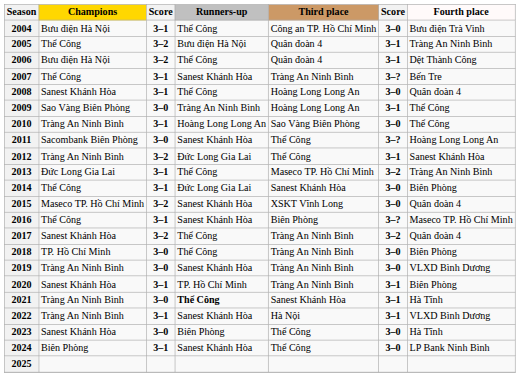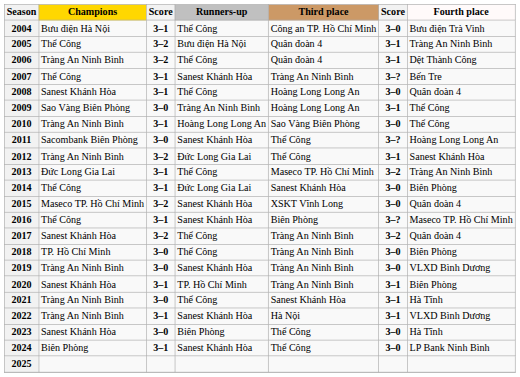 <table class="wikitable">
 <tr>
 <th scope="col">Season</th>
 <th style="background:gold">Champions</th>
 <th scope="col">Score</th>
 <th style="background:silver">Runners-up</th>
 <th style="background:#c96">Third place</th>
 <th scope="col">Score</th>
 <th style="background:snow">Fourth place</th>
 </tr>
 <tr>
 <th>2004</th>
 <td>Bưu điện Hà Nội</td>
 <td align="center"><strong>3–1</strong></td>
 <td>Thể Công</td>
 <td>Công an TP. Hồ Chí Minh</td>
 <td align="center"><strong>3–0</strong></td>
 <td>Bưu điện Trà Vinh</td>
 </tr>
 <tr>
 <th>2005</th>
 <td>Thể Công</td>
 <td align="center"><strong>3–2</strong></td>
 <td>Bưu điện Hà Nội</td>
 <td>Quân đoàn 4</td>
 <td align="center"><strong>3–1</strong></td>
 <td>Tràng An Ninh Bình</td>
 </tr>
 <tr>
 <th>2006</th>
-<td>Bưu điện Hà Nội</td>
+<td>Tràng An Ninh Bình</td>
 <td align="center"><strong>3–2</strong></td>
 <td>Thể Công</td>
 <td>Quân đoàn 4</td>
 <td align="center"><strong>3–1</strong></td>
 <td>Dệt Thành Công</td>
 </tr>
 <tr>
 <th>2007</th>
 <td>Thể Công</td>
 <td align="center"><strong>3–1</strong></td>
 <td>Sanest Khánh Hòa</td>
 <td>Tràng An Ninh Bình</td>
 <td align="center"><strong>3–?</strong></td>
 <td>Bến Tre</td>
 </tr>
 <tr>
 <th>2008</th>
 <td>Sanest Khánh Hòa</td>
 <td align="center"><strong>3–1</strong></td>
 <td>Thể Công</td>
 <td>Hoàng Long Long An</td>
 <td align="center"><strong>3–0</strong></td>
 <td>Quân đoàn 4</td>
 </tr>
 <tr>
 <th>2009</th>
 <td>Sao Vàng Biên Phòng</td>
 <td align="center"><strong>3–0</strong></td>
 <td>Tràng An Ninh Bình</td>
 <td>Hoàng Long Long An</td>
 <td align="center"><strong>3–1</strong></td>
 <td>Thể Công</td>
 </tr>
 <tr>
 <th>2010</th>
 <td>Tràng An Ninh Bình</td>
 <td align="center"><strong>3–1</strong></td>
 <td>Hoàng Long Long An</td>
 <td>Sao Vàng Biên Phòng</td>
 <td align="center"><strong>3–0</strong></td>
 <td>Thể Công</td>
 </tr>
 <tr>
 <th>2011</th>
 <td>Sacombank Biên Phòng</td>
 <td align="center"><strong>3–0</strong></td>
 <td>Sanest Khánh Hòa</td>
 <td>Thể Công</td>
 <td align="center"><strong>3–?</strong></td>
 <td>Hoàng Long Long An</td>
 </tr>
 <tr>
 <th>2012</th>
 <td>Tràng An Ninh Bình</td>
 <td align="center"><strong>3–2</strong></td>
 <td>Đức Long Gia Lai</td>
 <td>Thể Công</td>
 <td align="center"><strong>3–1</strong></td>
 <td>Sanest Khánh Hòa</td>
 </tr>
 <tr>
 <th>2013</th>
 <td>Đức Long Gia Lai</td>
 <td align="center"><strong>3–1</strong></td>
 <td>Thể Công</td>
 <td>Maseco TP. Hồ Chí Minh</td>
 <td align="center"><strong>3–2</strong></td>
 <td>Tràng An Ninh Bình</td>
 </tr>
 <tr>
 <th>2014</th>
 <td>Thể Công</td>
 <td align="center"><strong>3–1</strong></td>
 <td>Đức Long Gia Lai</td>
 <td>Sanest Khánh Hòa</td>
 <td align="center"><strong>3–0</strong></td>
 <td>Biên Phòng</td>
 </tr>
 <tr>
 <th>2015</th>
 <td>Maseco TP. Hồ Chí Minh</td>
 <td align="center"><strong>3–2</strong></td>
 <td>Sanest Khánh Hòa</td>
 <td>XSKT Vĩnh Long</td>
 <td align="center"><strong>3–0</strong></td>
 <td>Quân đoàn 4</td>
 </tr>
 <tr>
 <th>2016</th>
 <td>Thể Công</td>
 <td align="center"><strong>3–1</strong></td>
 <td>Sanest Khánh Hòa</td>
 <td>Biên Phòng</td>
 <td align="center"><strong>3–?</strong></td>
 <td>Maseco TP. Hồ Chí Minh</td>
 </tr>
 <tr>
 <th>2017</th>
 <td>Sanest Khánh Hòa</td>
 <td align="center"><strong>3–2</strong></td>
 <td>Thể Công</td>
 <td>Tràng An Ninh Bình</td>
 <td align="center"><strong>3–2</strong></td>
 <td>Quân đoàn 4</td>
 </tr>
 <tr>
 <th>2018</th>
 <td>TP. Hồ Chí Minh</td>
 <td align="center"><strong>3–0</strong></td>
 <td>Thể Công</td>
 <td>Tràng An Ninh Bình</td>
 <td align="center"><strong>3–0</strong></td>
 <td>Biên Phòng</td>
 </tr>
 <tr>
 <th>2019</th>
 <td>Tràng An Ninh Bình</td>
 <td align="center"><strong>3–0</strong></td>
 <td>Sanest Khánh Hòa</td>
 <td>Tràng An Ninh Bình</td>
 <td align="center"><strong>3–0</strong></td>
 <td>VLXD Bình Dương</td>
 </tr>
 <tr>
 <th>2020</th>
 <td>Sanest Khánh Hòa</td>
 <td align="center"><strong>3–1</strong></td>
 <td>TP. Hồ Chí Minh</td>
 <td>Tràng An Ninh Bình</td>
 <td align="center"><strong>3–1</strong></td>
 <td>Biên Phòng</td>
 </tr>
 <tr>
 <th>2021</th>
 <td>Tràng An Ninh Bình</td>
 <td align="center"><strong>3–0</strong></td>
-<td><strong>Thể Công</strong></td>
+<td>Thể Công</td>
 <td>Sanest Khánh Hòa</td>
 <td align="center"><strong>3–1</strong></td>
 <td>Hà Tĩnh</td>
 </tr>
 <tr>
 <th>2022</th>
 <td>Tràng An Ninh Bình</td>
 <td align="center"><strong>3–1</strong></td>
 <td>Sanest Khánh Hòa</td>
 <td>Hà Nội</td>
 <td align="center"><strong>3–1</strong></td>
 <td>VLXD Bình Dương</td>
 </tr>
 <tr>
 <th>2023</th>
 <td>Sanest Khánh Hòa</td>
 <td align="center"><strong>3–0</strong></td>
 <td>Biên Phòng</td>
 <td>Thể Công</td>
 <td align="center"><strong>3–0</strong></td>
 <td>Hà Tĩnh</td>
 </tr>
 <tr>
 <th>2024</th>
 <td>Biên Phòng</td>
 <td align="center"><strong>3–1</strong></td>
 <td>Sanest Khánh Hòa</td>
 <td>Thể Công</td>
 <td align="center"><strong>3–0</strong></td>
 <td>LP Bank Ninh Bình</td>
 </tr>
 <tr>
 <th>2025</th>
 <td></td>
 <td align="center"></td>
 <td></td>
 <td></td>
 <td align="center"></td>
 <td></td>
 </tr>
 <tr>
 </tr>
 </table>
